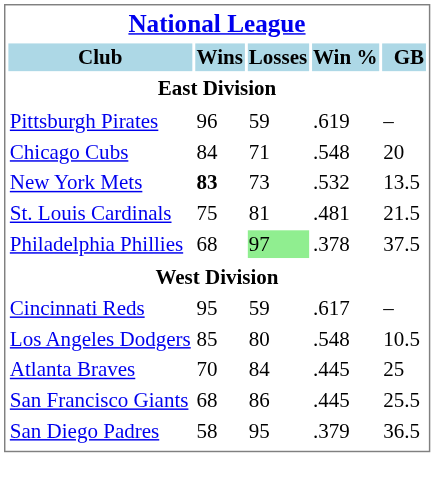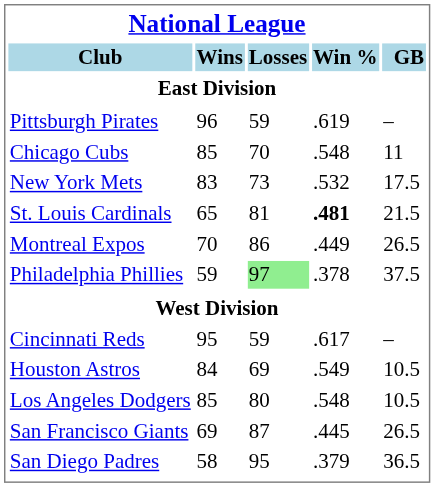 <table cellpadding="1" style="width:auto;font-size: 90%; border: 1px solid gray;">
 <tr align="center" style="font-size: larger;">
 <th colspan=5><a href='#'>National League</a></th>
 </tr>
 <tr style="background:lightblue;">
 <th>Club</th>
 <th>Wins</th>
 <th>Losses</th>
 <th>Win %</th>
 <th>  GB</th>
 </tr>
 <tr align="center" style="vertical-align: middle;" style="background:lightblue;">
 <th colspan=5>East Division</th>
 </tr>
 <tr>
 </tr>
 <tr>
 <td><a href='#'>Pittsburgh Pirates</a></td>
 <td>96</td>
 <td>59</td>
 <td>.619</td>
 <td>–</td>
 </tr>
 <tr>
 <td><a href='#'>Chicago Cubs</a></td>
-<td>84</td>
-<td>71</td>
+<td>85</td>
+<td>70</td>
 <td>.548</td>
-<td>20</td>
+<td>11</td>
 </tr>
 <tr>
 <td><a href='#'>New York Mets</a></td>
-<td><strong>83</strong></td>
+<td>83</td>
 <td>73</td>
 <td>.532</td>
-<td>13.5</td>
+<td>17.5</td>
 </tr>
 <tr>
 <td><a href='#'>St. Louis Cardinals</a></td>
-<td>75</td>
+<td>65</td>
 <td>81</td>
-<td>.481</td>
+<td><strong>.481</strong></td>
 <td>21.5</td>
 </tr>
 <tr>
+<td><a href='#'>Montreal Expos</a></td>
+<td>70</td>
+<td>86</td>
+<td>.449</td>
+<td>26.5</td>
+</tr>
+<tr>
 <td><a href='#'>Philadelphia Phillies</a></td>
-<td>68</td>
+<td>59</td>
 <td style="background: lightgreen;">97</td>
 <td>.378</td>
 <td>37.5</td>
 </tr>
 <tr>
 </tr>
 <tr align="center" style="vertical-align: middle;" style="background:lightblue;">
 <th colspan=5>West Division</th>
 </tr>
 <tr>
 <td><a href='#'>Cincinnati Reds</a></td>
 <td>95</td>
 <td>59</td>
 <td>.617</td>
 <td>–</td>
 </tr>
 <tr>
+<td><a href='#'>Houston Astros</a></td>
+<td>84</td>
+<td>69</td>
+<td>.549</td>
+<td>10.5</td>
+</tr>
+<tr>
 <td><a href='#'>Los Angeles Dodgers</a></td>
 <td>85</td>
 <td>80</td>
 <td>.548</td>
 <td>10.5</td>
 </tr>
 <tr>
-<td><a href='#'>Atlanta Braves</a></td>
-<td>70</td>
-<td>84</td>
+<td><a href='#'>San Francisco Giants</a></td>
+<td>69</td>
+<td>87</td>
 <td>.445</td>
-<td>25</td>
-</tr>
-<tr>
-<td><a href='#'>San Francisco Giants</a></td>
-<td>68</td>
-<td>86</td>
-<td>.445</td>
-<td>25.5</td>
+<td>26.5</td>
 </tr>
 <tr>
 <td><a href='#'>San Diego Padres</a></td>
 <td>58</td>
 <td>95</td>
 <td>.379</td>
 <td>36.5</td>
 </tr>
 <tr>
 </tr>
 </table>
